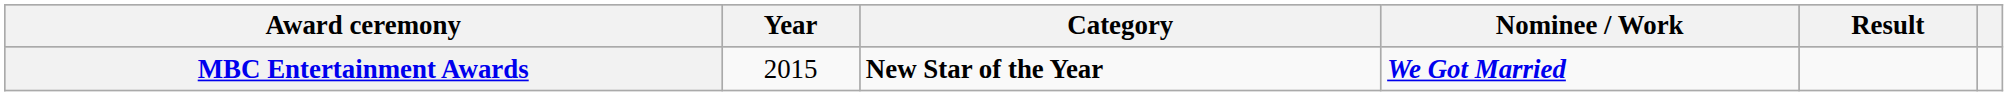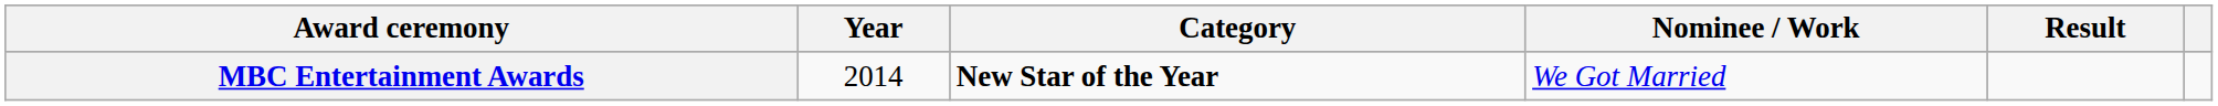 <table class="wikitable plainrowheaders" style="width:60%">
 <tr>
 <th scope="col">Award ceremony</th>
 <th scope="col">Year</th>
 <th scope="col">Category</th>
 <th scope="col">Nominee / Work</th>
 <th scope="col">Result</th>
 <th scope="col"></th>
 </tr>
 <tr>
 <th scope="row"><a href='#'>MBC Entertainment Awards</a></th>
-<td style="text-align:center">2015</td>
+<td style="text-align:center">2014</td>
 <td><strong>New Star of the Year</strong></td>
-<td><strong><em><a href='#'>We Got Married</a></em></strong></td>
+<td><em><a href='#'>We Got Married</a></em></td>
 <td></td>
 <td style="text-align:center"></td>
 </tr>
 </table>
